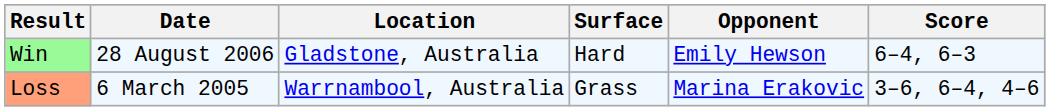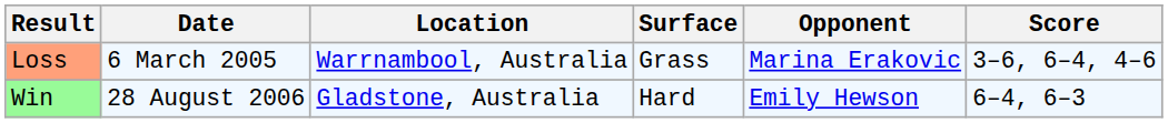 <table class=wikitable style=font-size:97%>
 <tr>
 <th>Result</th>
 <th>Date</th>
 <th>Location</th>
 <th>Surface</th>
 <th>Opponent</th>
 <th>Score</th>
 </tr>
 <tr style="background:#f0f8ff;">
+<td style="background:#ffa07a;">Loss</td>
+<td>6 March 2005</td>
+<td><a href='#'>Warrnambool</a>, Australia</td>
+<td>Grass</td>
+<td> <a href='#'>Marina Erakovic</a></td>
+<td>3–6, 6–4, 4–6</td>
+</tr>
+<tr style="background:#f0f8ff;">
 <td style="background:#98fb98;">Win</td>
 <td>28 August 2006</td>
 <td><a href='#'>Gladstone</a>, Australia</td>
 <td>Hard</td>
 <td> <a href='#'>Emily Hewson</a></td>
 <td>6–4, 6–3</td>
 </tr>
-<tr style="background:#f0f8ff;">
-<td style="background:#ffa07a;">Loss</td>
-<td>6 March 2005</td>
-<td><a href='#'>Warrnambool</a>, Australia</td>
-<td>Grass</td>
-<td> <a href='#'>Marina Erakovic</a></td>
-<td>3–6, 6–4, 4–6</td>
-</tr>
 </table>
